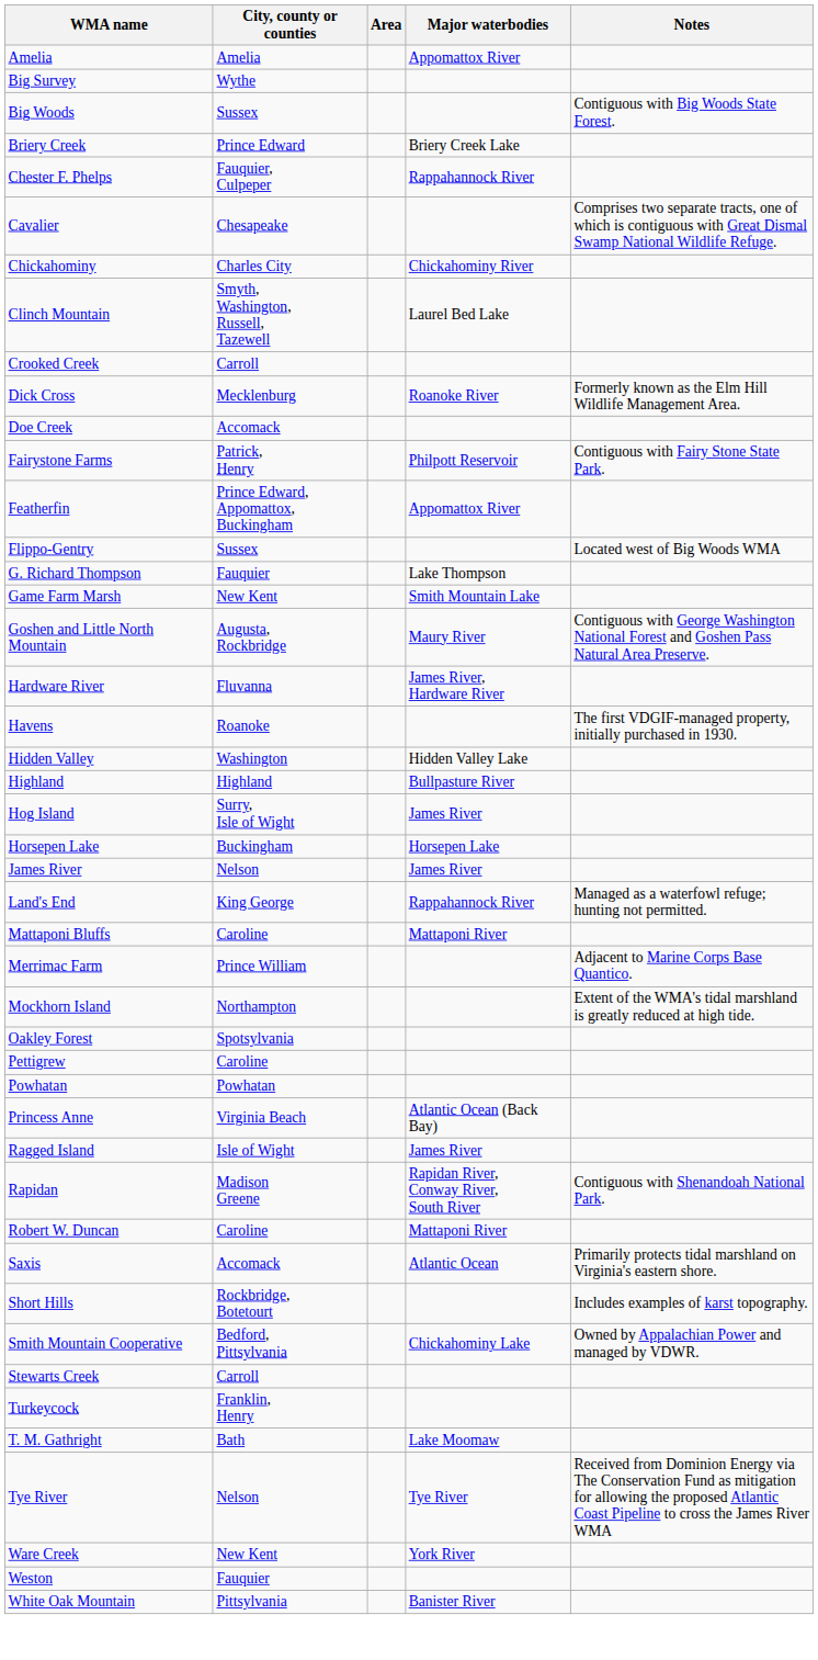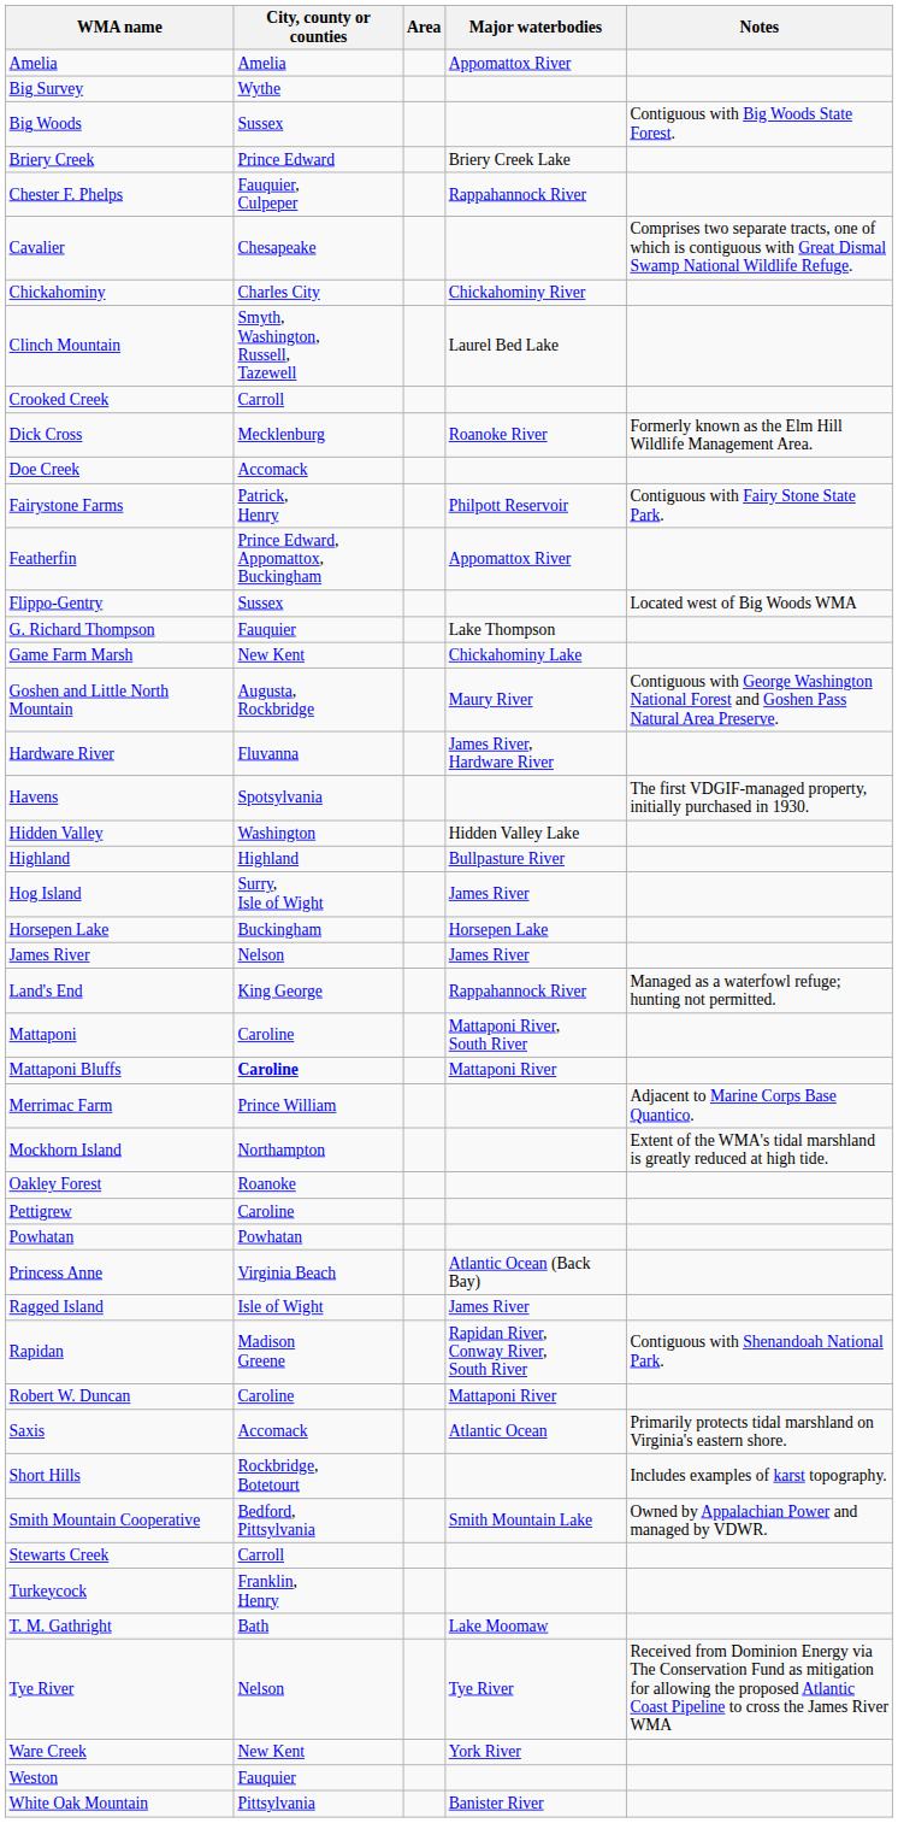 <table class="sortable wikitable">
 <tr>
 <th scope="col" width="*;">WMA name</th>
 <th scope="col" width="*;">City, county or counties</th>
 <th scope="col" width="*;">Area</th>
 <th scope="col" width="*;">Major waterbodies</th>
 <th scope="col" width="30%" class="unsortable">Notes</th>
 </tr>
 <tr>
 <td><a href='#'>Amelia</a></td>
 <td><a href='#'>Amelia</a></td>
 <td></td>
 <td><a href='#'>Appomattox River</a></td>
 <td></td>
 </tr>
 <tr>
 <td><a href='#'>Big Survey</a></td>
 <td><a href='#'>Wythe</a></td>
 <td></td>
 <td></td>
 <td></td>
 </tr>
 <tr>
 <td><a href='#'>Big Woods</a></td>
 <td><a href='#'>Sussex</a></td>
 <td></td>
 <td></td>
 <td>Contiguous with <a href='#'>Big Woods State Forest</a>.</td>
 </tr>
 <tr>
 <td><a href='#'>Briery Creek</a></td>
 <td><a href='#'>Prince Edward</a></td>
 <td></td>
 <td>Briery Creek Lake</td>
 <td></td>
 </tr>
 <tr>
 <td><a href='#'>Chester F. Phelps</a></td>
 <td><a href='#'>Fauquier</a>,<br><a href='#'>Culpeper</a></td>
 <td></td>
 <td><a href='#'>Rappahannock River</a></td>
 <td></td>
 </tr>
 <tr>
 <td><a href='#'>Cavalier</a></td>
 <td><a href='#'>Chesapeake</a></td>
 <td></td>
 <td></td>
 <td>Comprises two separate tracts, one of which is contiguous with <a href='#'>Great Dismal Swamp National Wildlife Refuge</a>.</td>
 </tr>
 <tr>
 <td><a href='#'>Chickahominy</a></td>
 <td><a href='#'>Charles City</a></td>
 <td></td>
 <td><a href='#'>Chickahominy River</a></td>
 <td></td>
 </tr>
 <tr>
 <td><a href='#'>Clinch Mountain</a></td>
 <td><a href='#'>Smyth</a>,<br><a href='#'>Washington</a>,<br><a href='#'>Russell</a>,<br><a href='#'>Tazewell</a></td>
 <td></td>
 <td>Laurel Bed Lake</td>
 <td></td>
 </tr>
 <tr>
 <td><a href='#'>Crooked Creek</a></td>
 <td><a href='#'>Carroll</a></td>
 <td></td>
 <td></td>
 <td></td>
 </tr>
 <tr>
 <td><a href='#'>Dick Cross</a></td>
 <td><a href='#'>Mecklenburg</a></td>
 <td></td>
 <td><a href='#'>Roanoke River</a></td>
 <td>Formerly known as the Elm Hill Wildlife Management Area.</td>
 </tr>
 <tr>
 <td><a href='#'>Doe Creek</a></td>
 <td><a href='#'>Accomack</a></td>
 <td></td>
 <td></td>
 <td></td>
 </tr>
 <tr>
 <td><a href='#'>Fairystone Farms</a></td>
 <td><a href='#'>Patrick</a>,<br><a href='#'>Henry</a></td>
 <td></td>
 <td><a href='#'>Philpott Reservoir</a></td>
 <td>Contiguous with <a href='#'>Fairy Stone State Park</a>.</td>
 </tr>
 <tr>
 <td><a href='#'>Featherfin</a></td>
 <td><a href='#'>Prince Edward</a>,<br><a href='#'>Appomattox</a>,<br><a href='#'>Buckingham</a></td>
 <td></td>
 <td><a href='#'>Appomattox River</a></td>
 <td></td>
 </tr>
 <tr>
 <td><a href='#'>Flippo-Gentry</a></td>
 <td><a href='#'>Sussex</a></td>
 <td></td>
 <td></td>
 <td>Located west of Big Woods WMA</td>
 </tr>
 <tr>
 <td><a href='#'>G. Richard Thompson</a></td>
 <td><a href='#'>Fauquier</a></td>
 <td></td>
 <td>Lake Thompson</td>
 <td></td>
 </tr>
 <tr>
 <td><a href='#'>Game Farm Marsh</a></td>
 <td><a href='#'>New Kent</a></td>
 <td></td>
-<td><a href='#'>Smith Mountain Lake</a></td>
+<td><a href='#'>Chickahominy Lake</a></td>
 <td></td>
 </tr>
 <tr>
 <td><a href='#'>Goshen and Little North Mountain</a></td>
 <td><a href='#'>Augusta</a>,<br><a href='#'>Rockbridge</a></td>
 <td></td>
 <td><a href='#'>Maury River</a></td>
 <td>Contiguous with <a href='#'>George Washington National Forest</a> and <a href='#'>Goshen Pass Natural Area Preserve</a>.</td>
 </tr>
 <tr>
 <td><a href='#'>Hardware River</a></td>
 <td><a href='#'>Fluvanna</a></td>
 <td></td>
 <td><a href='#'>James River</a>,<br><a href='#'>Hardware River</a></td>
 <td></td>
 </tr>
 <tr>
 <td><a href='#'>Havens</a></td>
-<td><a href='#'>Roanoke</a></td>
+<td><a href='#'>Spotsylvania</a></td>
 <td></td>
 <td></td>
 <td>The first VDGIF-managed property, initially purchased in 1930.</td>
 </tr>
 <tr>
 <td><a href='#'>Hidden Valley</a></td>
 <td><a href='#'>Washington</a></td>
 <td></td>
 <td>Hidden Valley Lake</td>
 <td></td>
 </tr>
 <tr>
 <td><a href='#'>Highland</a></td>
 <td><a href='#'>Highland</a></td>
 <td></td>
 <td><a href='#'>Bullpasture River</a></td>
 <td></td>
 </tr>
 <tr>
 <td><a href='#'>Hog Island</a></td>
 <td><a href='#'>Surry</a>,<br><a href='#'>Isle of Wight</a></td>
 <td></td>
 <td><a href='#'>James River</a></td>
 <td></td>
 </tr>
 <tr>
 <td><a href='#'>Horsepen Lake</a></td>
 <td><a href='#'>Buckingham</a></td>
 <td></td>
 <td><a href='#'>Horsepen Lake</a></td>
 <td></td>
 </tr>
 <tr>
 <td><a href='#'>James River</a></td>
 <td><a href='#'>Nelson</a></td>
 <td></td>
 <td><a href='#'>James River</a></td>
 <td></td>
 </tr>
 <tr>
 <td><a href='#'>Land's End</a></td>
 <td><a href='#'>King George</a></td>
 <td></td>
 <td><a href='#'>Rappahannock River</a></td>
 <td>Managed as a waterfowl refuge; hunting not permitted.</td>
 </tr>
 <tr>
+<td><a href='#'>Mattaponi</a></td>
+<td><a href='#'>Caroline</a></td>
+<td></td>
+<td><a href='#'>Mattaponi River</a>,<br><a href='#'>South River</a></td>
+<td></td>
+</tr>
+<tr>
 <td><a href='#'>Mattaponi Bluffs</a></td>
-<td><a href='#'>Caroline</a></td>
+<td><strong><a href='#'>Caroline</a></strong></td>
 <td></td>
 <td><a href='#'>Mattaponi River</a></td>
 <td></td>
 </tr>
 <tr>
 <td><a href='#'>Merrimac Farm</a></td>
 <td><a href='#'>Prince William</a></td>
 <td></td>
 <td></td>
 <td>Adjacent to <a href='#'>Marine Corps Base Quantico</a>.</td>
 </tr>
 <tr>
 <td><a href='#'>Mockhorn Island</a></td>
 <td><a href='#'>Northampton</a></td>
 <td></td>
 <td></td>
 <td>Extent of the WMA's tidal marshland is greatly reduced at high tide.</td>
 </tr>
 <tr>
 <td><a href='#'>Oakley Forest</a></td>
-<td><a href='#'>Spotsylvania</a></td>
+<td><a href='#'>Roanoke</a></td>
 <td></td>
 <td></td>
 <td></td>
 </tr>
 <tr>
 <td><a href='#'>Pettigrew</a></td>
 <td><a href='#'>Caroline</a></td>
 <td></td>
 <td></td>
 <td></td>
 </tr>
 <tr>
 <td><a href='#'>Powhatan</a></td>
 <td><a href='#'>Powhatan</a></td>
 <td></td>
 <td></td>
 <td></td>
 </tr>
 <tr>
 <td><a href='#'>Princess Anne</a></td>
 <td><a href='#'>Virginia Beach</a></td>
 <td></td>
 <td><a href='#'>Atlantic Ocean</a> (Back Bay)</td>
 <td></td>
 </tr>
 <tr>
 <td><a href='#'>Ragged Island</a></td>
 <td><a href='#'>Isle of Wight</a></td>
 <td></td>
 <td><a href='#'>James River</a></td>
 <td></td>
 </tr>
 <tr>
 <td><a href='#'>Rapidan</a></td>
 <td><a href='#'>Madison</a><br><a href='#'>Greene</a></td>
 <td></td>
 <td><a href='#'>Rapidan River</a>,<br><a href='#'>Conway River</a>,<br><a href='#'>South River</a></td>
 <td>Contiguous with <a href='#'>Shenandoah National Park</a>.</td>
 </tr>
 <tr>
 <td><a href='#'>Robert W. Duncan</a></td>
 <td><a href='#'>Caroline</a></td>
 <td></td>
 <td><a href='#'>Mattaponi River</a></td>
 <td></td>
 </tr>
 <tr>
 <td><a href='#'>Saxis</a></td>
 <td><a href='#'>Accomack</a></td>
 <td></td>
 <td><a href='#'>Atlantic Ocean</a></td>
 <td>Primarily protects tidal marshland on Virginia's eastern shore.</td>
 </tr>
 <tr>
 <td><a href='#'>Short Hills</a></td>
 <td><a href='#'>Rockbridge</a>,<br><a href='#'>Botetourt</a></td>
 <td></td>
 <td></td>
 <td>Includes examples of <a href='#'>karst</a> topography.</td>
 </tr>
 <tr>
 <td><a href='#'>Smith Mountain Cooperative</a></td>
 <td><a href='#'>Bedford</a>,<br><a href='#'>Pittsylvania</a></td>
 <td></td>
-<td><a href='#'>Chickahominy Lake</a></td>
+<td><a href='#'>Smith Mountain Lake</a></td>
 <td>Owned by <a href='#'>Appalachian Power</a> and managed by VDWR.</td>
 </tr>
 <tr>
 <td><a href='#'>Stewarts Creek</a></td>
 <td><a href='#'>Carroll</a></td>
 <td></td>
 <td></td>
 <td></td>
 </tr>
 <tr>
 <td><a href='#'>Turkeycock</a></td>
 <td><a href='#'>Franklin</a>,<br><a href='#'>Henry</a></td>
 <td></td>
 <td></td>
 <td></td>
 </tr>
 <tr>
 <td><a href='#'>T. M. Gathright</a></td>
 <td><a href='#'>Bath</a></td>
 <td></td>
 <td><a href='#'>Lake Moomaw</a></td>
 <td></td>
 </tr>
 <tr>
 <td><a href='#'>Tye River</a></td>
 <td><a href='#'>Nelson</a></td>
 <td></td>
 <td><a href='#'>Tye River</a></td>
 <td>Received from Dominion Energy via The Conservation Fund as mitigation for allowing the proposed <a href='#'>Atlantic Coast Pipeline</a> to cross the James River WMA</td>
 </tr>
 <tr>
 <td><a href='#'>Ware Creek</a></td>
 <td><a href='#'>New Kent</a></td>
 <td></td>
 <td><a href='#'>York River</a></td>
 <td></td>
 </tr>
 <tr>
 <td><a href='#'>Weston</a></td>
 <td><a href='#'>Fauquier</a></td>
 <td></td>
 <td></td>
 <td></td>
 </tr>
 <tr>
 <td><a href='#'>White Oak Mountain</a></td>
 <td><a href='#'>Pittsylvania</a></td>
 <td></td>
 <td><a href='#'>Banister River</a></td>
 <td></td>
 </tr>
 </table>
